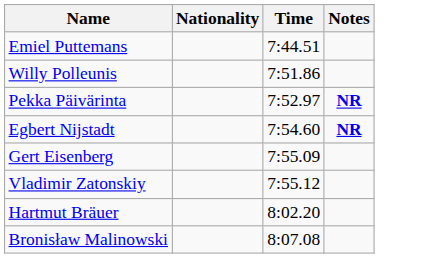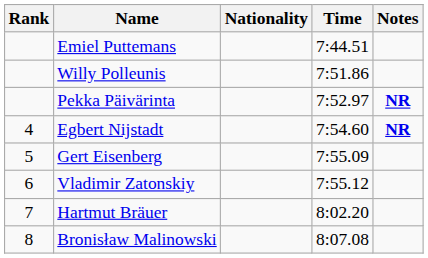 <table class="wikitable sortable" style="text-align:center">
 <tr>
+<th>Rank</th>
 <th>Name</th>
 <th>Nationality</th>
 <th>Time</th>
 <th>Notes</th>
 </tr>
 <tr>
+<td></td>
 <td align="left"><a href='#'>Emiel Puttemans</a></td>
 <td align=left></td>
 <td>7:44.51</td>
 <td></td>
 </tr>
 <tr>
+<td></td>
 <td align="left"><a href='#'>Willy Polleunis</a></td>
 <td align=left></td>
 <td>7:51.86</td>
 <td></td>
 </tr>
 <tr>
+<td></td>
 <td align="left"><a href='#'>Pekka Päivärinta</a></td>
 <td align=left></td>
 <td>7:52.97</td>
 <td><strong><a href='#'>NR</a></strong></td>
 </tr>
 <tr>
+<td>4</td>
 <td align="left"><a href='#'>Egbert Nijstadt</a></td>
 <td align=left></td>
 <td>7:54.60</td>
 <td><strong><a href='#'>NR</a></strong></td>
 </tr>
 <tr>
+<td>5</td>
 <td align="left"><a href='#'>Gert Eisenberg</a></td>
 <td align=left></td>
 <td>7:55.09</td>
 <td></td>
 </tr>
 <tr>
+<td>6</td>
 <td align="left"><a href='#'>Vladimir Zatonskiy</a></td>
 <td align=left></td>
 <td>7:55.12</td>
 <td></td>
 </tr>
 <tr>
+<td>7</td>
 <td align="left"><a href='#'>Hartmut Bräuer</a></td>
 <td align=left></td>
 <td>8:02.20</td>
 <td></td>
 </tr>
 <tr>
+<td>8</td>
 <td align="left"><a href='#'>Bronisław Malinowski</a></td>
 <td align=left></td>
 <td>8:07.08</td>
 <td></td>
 </tr>
 </table>
